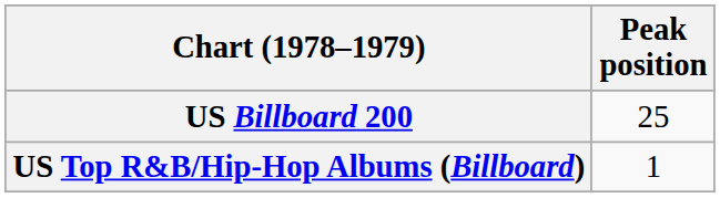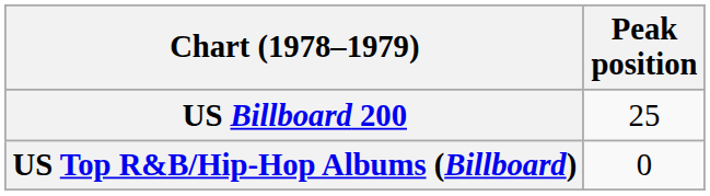 <table class="wikitable sortable plainrowheaders" style="text-align:center">
 <tr>
 <th scope="col">Chart (1978–1979)</th>
 <th scope="col">Peak<br>position</th>
 </tr>
 <tr>
 <th scope="row">US <a href='#'><em>Billboard</em> 200</a></th>
 <td>25</td>
 </tr>
 <tr>
 <th scope="row">US <a href='#'>Top R&B/Hip-Hop Albums</a> (<em><a href='#'>Billboard</a></em>)</th>
-<td>1</td>
+<td>0</td>
 </tr>
 </table>
